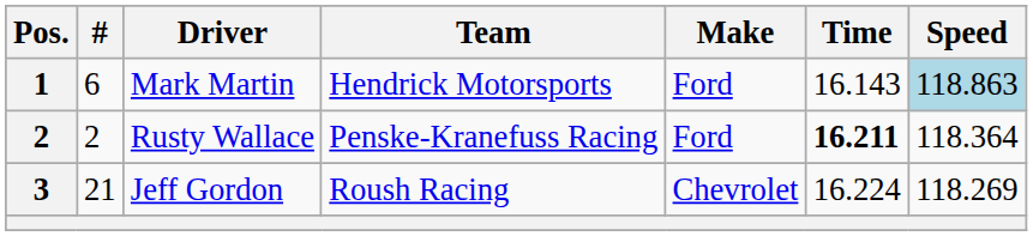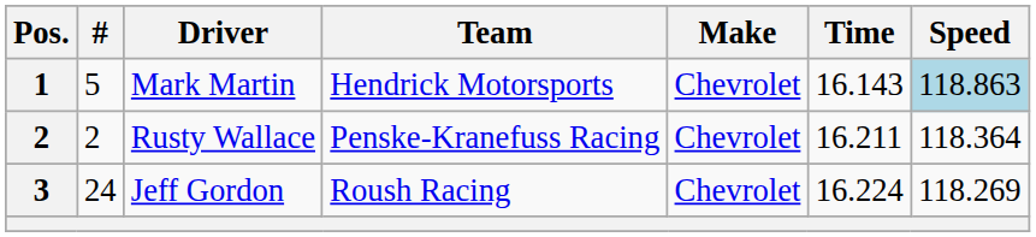 <table class="wikitable" style="font-size:95%">
 <tr>
 <th>Pos.</th>
 <th>#</th>
 <th>Driver</th>
 <th>Team</th>
 <th>Make</th>
 <th>Time</th>
 <th>Speed</th>
 </tr>
 <tr>
 <th>1</th>
-<td>6</td>
+<td>5</td>
 <td><a href='#'>Mark Martin</a></td>
 <td><a href='#'>Hendrick Motorsports</a></td>
-<td><a href='#'>Ford</a></td>
+<td><a href='#'>Chevrolet</a></td>
 <td>16.143</td>
 <td style="background: lightblue;">118.863</td>
 </tr>
 <tr>
 <th>2</th>
 <td>2</td>
 <td><a href='#'>Rusty Wallace</a></td>
 <td><a href='#'>Penske-Kranefuss Racing</a></td>
-<td><a href='#'>Ford</a></td>
-<td><strong>16.211</strong></td>
+<td><a href='#'>Chevrolet</a></td>
+<td>16.211</td>
 <td>118.364</td>
 </tr>
 <tr>
 <th>3</th>
-<td>21</td>
+<td>24</td>
 <td><a href='#'>Jeff Gordon</a></td>
 <td><a href='#'>Roush Racing</a></td>
 <td><a href='#'>Chevrolet</a></td>
 <td>16.224</td>
 <td>118.269</td>
 </tr>
 <tr>
 <th colspan="7"></th>
 </tr>
 </table>
